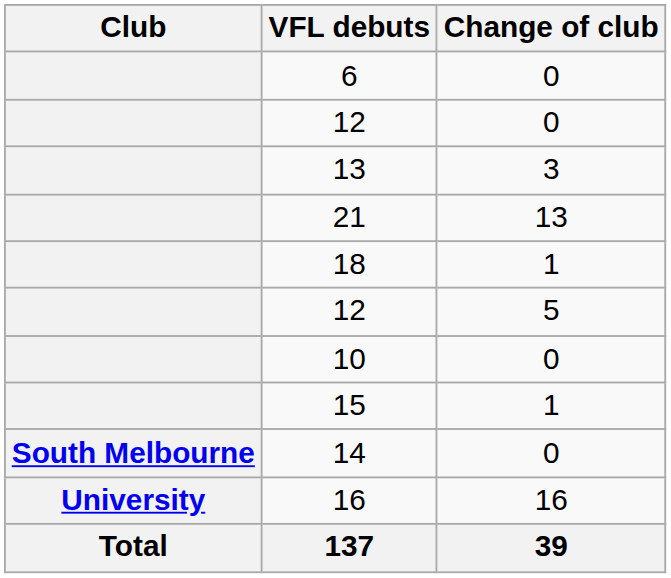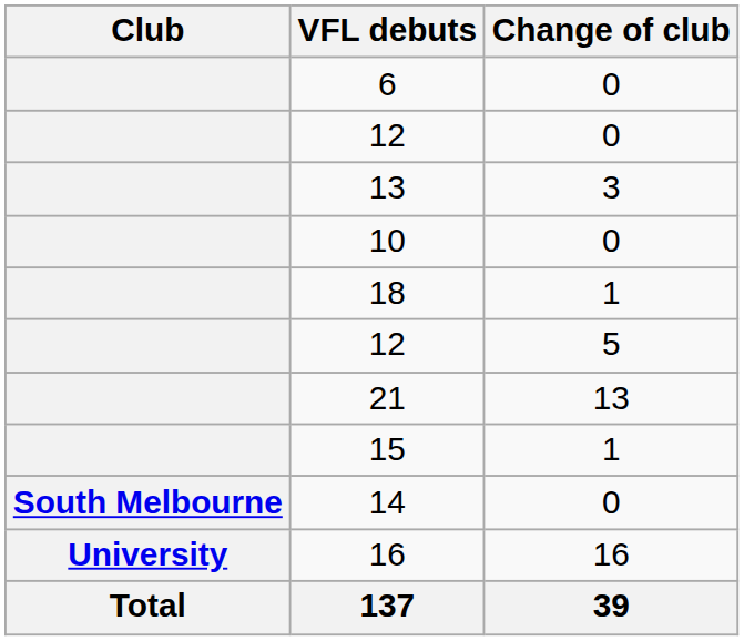 <table class="wikitable plainrowheaders sortable" style="text-align:center;">
 <tr>
 <th scope="col">Club</th>
 <th scope="col">VFL debuts</th>
 <th scope="col">Change of club</th>
 </tr>
 <tr>
 <th scope="row"></th>
 <td>6</td>
 <td>0</td>
 </tr>
 <tr>
 <th scope="row"></th>
 <td>12</td>
 <td>0</td>
 </tr>
 <tr>
 <th scope="row"></th>
 <td>13</td>
 <td>3</td>
 </tr>
 <tr>
 <th scope="row"></th>
-<td>21</td>
-<td>13</td>
+<td>10</td>
+<td>0</td>
 </tr>
 <tr>
 <th scope="row"></th>
 <td>18</td>
 <td>1</td>
 </tr>
 <tr>
 <th scope="row"></th>
 <td>12</td>
 <td>5</td>
 </tr>
 <tr>
 <th scope="row"></th>
-<td>10</td>
-<td>0</td>
+<td>21</td>
+<td>13</td>
 </tr>
 <tr>
 <th scope="row"></th>
 <td>15</td>
 <td>1</td>
 </tr>
 <tr>
 <th scope="row"><a href='#'>South Melbourne</a></th>
 <td>14</td>
 <td>0</td>
 </tr>
 <tr>
 <th scope="row"><a href='#'>University</a></th>
 <td>16</td>
 <td>16</td>
 </tr>
 <tr class="sortbottom">
 <th>Total</th>
 <th>137</th>
 <th>39</th>
 </tr>
 </table>
